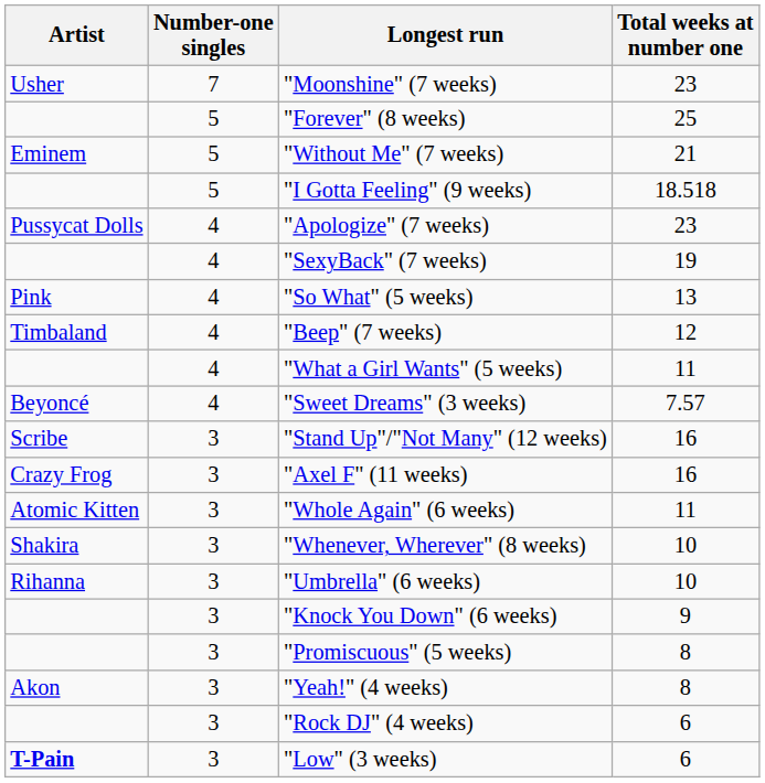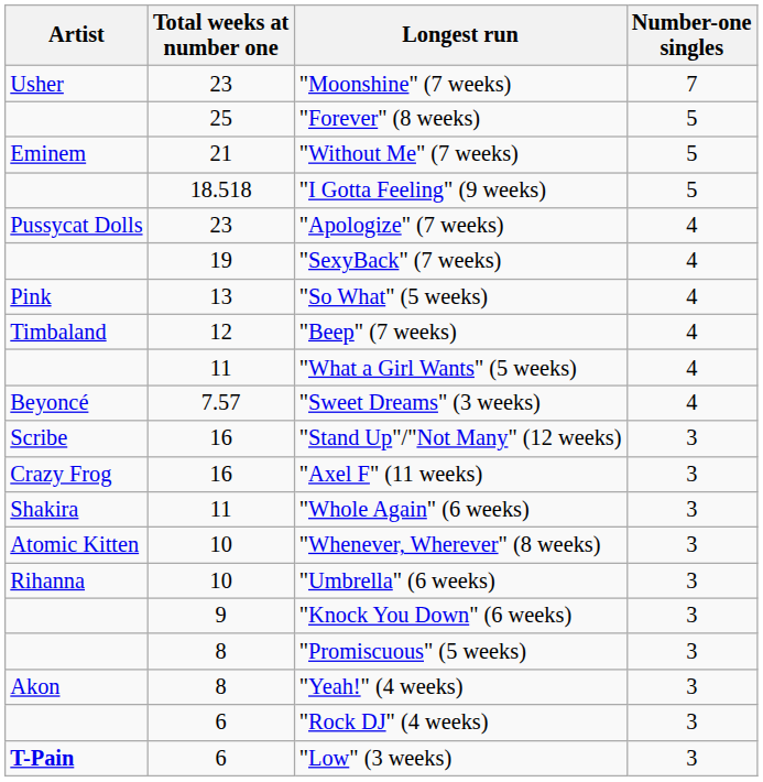 <table class="wikitable sortable">
 <tr>
 <th>Artist</th>
+<th data-sort-type="number">Total weeks at<br>number one</th>
+<th data-sort-type="number">Longest run</th>
 <th data-sort-type="number">Number-one<br>singles</th>
-<th data-sort-type="number">Longest run</th>
-<th data-sort-type="number">Total weeks at<br>number one</th>
 </tr>
 <tr>
 <td><a href='#'>Usher</a></td>
+<td style="text-align:center;">23</td>
+<td data-sort-value="7">"<a href='#'>Moonshine</a>" (7 weeks)</td>
 <td style="text-align:center;">7</td>
-<td data-sort-value="7">"<a href='#'>Moonshine</a>" (7 weeks)</td>
-<td style="text-align:center;">23</td>
 </tr>
 <tr>
 <td></td>
+<td style="text-align:center;">25</td>
+<td data-sort-value="8">"<a href='#'>Forever</a>" (8 weeks)</td>
 <td style="text-align:center;">5</td>
-<td data-sort-value="8">"<a href='#'>Forever</a>" (8 weeks)</td>
-<td style="text-align:center;">25</td>
 </tr>
 <tr>
 <td><a href='#'>Eminem</a></td>
+<td style="text-align:center;">21</td>
+<td data-sort-value="7">"<a href='#'>Without Me</a>" (7 weeks)</td>
 <td style="text-align:center;">5</td>
-<td data-sort-value="7">"<a href='#'>Without Me</a>" (7 weeks)</td>
-<td style="text-align:center;">21</td>
 </tr>
 <tr>
 <td></td>
+<td style="text-align:center;"><span>18.5</span>18</td>
+<td data-sort-value="9">"<a href='#'>I Gotta Feeling</a>" (9 weeks)</td>
 <td style="text-align:center;">5</td>
-<td data-sort-value="9">"<a href='#'>I Gotta Feeling</a>" (9 weeks)</td>
-<td style="text-align:center;"><span>18.5</span>18</td>
 </tr>
 <tr>
 <td><a href='#'>Pussycat Dolls</a></td>
+<td style="text-align:center;">23</td>
+<td data-sort-value="7">"<a href='#'>Apologize</a>" (7 weeks)</td>
 <td style="text-align:center;">4</td>
-<td data-sort-value="7">"<a href='#'>Apologize</a>" (7 weeks)</td>
-<td style="text-align:center;">23</td>
 </tr>
 <tr>
 <td></td>
+<td style="text-align:center;">19</td>
+<td data-sort-value="7">"<a href='#'>SexyBack</a>" (7 weeks)</td>
 <td style="text-align:center;">4</td>
-<td data-sort-value="7">"<a href='#'>SexyBack</a>" (7 weeks)</td>
-<td style="text-align:center;">19</td>
 </tr>
 <tr>
 <td><a href='#'>Pink</a></td>
+<td style="text-align:center;">13</td>
+<td data-sort-value="5">"<a href='#'>So What</a>" (5 weeks)</td>
 <td style="text-align:center;">4</td>
-<td data-sort-value="5">"<a href='#'>So What</a>" (5 weeks)</td>
-<td style="text-align:center;">13</td>
 </tr>
 <tr>
 <td><a href='#'>Timbaland</a></td>
+<td style="text-align:center;">12</td>
+<td data-sort-value="7">"<a href='#'>Beep</a>" (7 weeks)</td>
 <td style="text-align:center;">4</td>
-<td data-sort-value="7">"<a href='#'>Beep</a>" (7 weeks)</td>
-<td style="text-align:center;">12</td>
 </tr>
 <tr>
 <td></td>
+<td style="text-align:center;">11</td>
+<td data-sort-value="5">"<a href='#'>What a Girl Wants</a>" (5 weeks)</td>
 <td style="text-align:center;">4</td>
-<td data-sort-value="5">"<a href='#'>What a Girl Wants</a>" (5 weeks)</td>
-<td style="text-align:center;">11</td>
 </tr>
 <tr>
 <td><a href='#'>Beyoncé</a></td>
+<td style="text-align:center;"><span>7.5</span>7</td>
+<td data-sort-value="3">"<a href='#'>Sweet Dreams</a>" (3 weeks)</td>
 <td style="text-align:center;">4</td>
-<td data-sort-value="3">"<a href='#'>Sweet Dreams</a>" (3 weeks)</td>
-<td style="text-align:center;"><span>7.5</span>7</td>
 </tr>
 <tr>
 <td><a href='#'>Scribe</a></td>
+<td style="text-align:center;">16</td>
+<td data-sort-value="9.2">"<a href='#'>Stand Up</a>"/"<a href='#'>Not Many</a>" (12 weeks)</td>
 <td style="text-align:center;">3</td>
-<td data-sort-value="9.2">"<a href='#'>Stand Up</a>"/"<a href='#'>Not Many</a>" (12 weeks)</td>
-<td style="text-align:center;">16</td>
 </tr>
 <tr>
 <td><a href='#'>Crazy Frog</a></td>
+<td style="text-align:center;">16</td>
+<td data-sort-value="9.1">"<a href='#'>Axel F</a>" (11 weeks)</td>
 <td style="text-align:center;">3</td>
-<td data-sort-value="9.1">"<a href='#'>Axel F</a>" (11 weeks)</td>
-<td style="text-align:center;">16</td>
+</tr>
+<tr>
+<td><a href='#'>Shakira</a></td>
+<td style="text-align:center;">11</td>
+<td data-sort-value="6">"<a href='#'>Whole Again</a>" (6 weeks)</td>
+<td style="text-align:center;">3</td>
 </tr>
 <tr>
 <td><a href='#'>Atomic Kitten</a></td>
+<td style="text-align:center;">10</td>
+<td data-sort-value="8">"<a href='#'>Whenever, Wherever</a>" (8 weeks)</td>
 <td style="text-align:center;">3</td>
-<td data-sort-value="6">"<a href='#'>Whole Again</a>" (6 weeks)</td>
-<td style="text-align:center;">11</td>
-</tr>
-<tr>
-<td><a href='#'>Shakira</a></td>
-<td style="text-align:center;">3</td>
-<td data-sort-value="8">"<a href='#'>Whenever, Wherever</a>" (8 weeks)</td>
-<td style="text-align:center;">10</td>
 </tr>
 <tr>
 <td><a href='#'>Rihanna</a></td>
+<td style="text-align:center;">10</td>
+<td data-sort-value="6">"<a href='#'>Umbrella</a>" (6 weeks)</td>
 <td style="text-align:center;">3</td>
-<td data-sort-value="6">"<a href='#'>Umbrella</a>" (6 weeks)</td>
-<td style="text-align:center;">10</td>
 </tr>
 <tr>
 <td></td>
+<td style="text-align:center;">9</td>
+<td data-sort-value="6">"<a href='#'>Knock You Down</a>" (6 weeks)</td>
 <td style="text-align:center;">3</td>
-<td data-sort-value="6">"<a href='#'>Knock You Down</a>" (6 weeks)</td>
-<td style="text-align:center;">9</td>
 </tr>
 <tr>
 <td></td>
+<td style="text-align:center;">8</td>
+<td data-sort-value="5">"<a href='#'>Promiscuous</a>" (5 weeks)</td>
 <td style="text-align:center;">3</td>
-<td data-sort-value="5">"<a href='#'>Promiscuous</a>" (5 weeks)</td>
-<td style="text-align:center;">8</td>
 </tr>
 <tr>
 <td><a href='#'>Akon</a></td>
+<td style="text-align:center;">8</td>
+<td data-sort-value="4">"<a href='#'>Yeah!</a>" (4 weeks)</td>
 <td style="text-align:center;">3</td>
-<td data-sort-value="4">"<a href='#'>Yeah!</a>" (4 weeks)</td>
-<td style="text-align:center;">8</td>
 </tr>
 <tr>
 <td></td>
+<td style="text-align:center;">6</td>
+<td data-sort-value="4">"<a href='#'>Rock DJ</a>" (4 weeks)</td>
 <td style="text-align:center;">3</td>
-<td data-sort-value="4">"<a href='#'>Rock DJ</a>" (4 weeks)</td>
-<td style="text-align:center;">6</td>
 </tr>
 <tr>
 <td><strong><a href='#'>T-Pain</a></strong></td>
+<td style="text-align:center;">6</td>
+<td data-sort-value="3">"<a href='#'>Low</a>" (3 weeks)</td>
 <td style="text-align:center;">3</td>
-<td data-sort-value="3">"<a href='#'>Low</a>" (3 weeks)</td>
-<td style="text-align:center;">6</td>
 </tr>
 </table>
